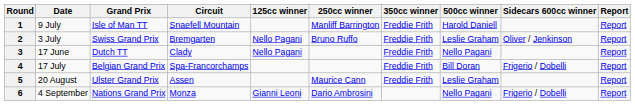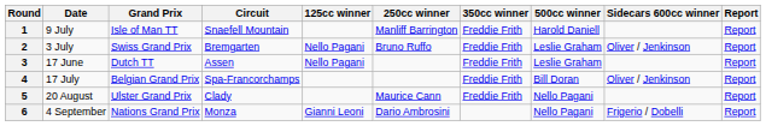 <table class="wikitable" style="font-size: 85%">
 <tr>
 <th>Round</th>
 <th>Date</th>
 <th>Grand Prix</th>
 <th>Circuit</th>
 <th>125cc winner</th>
 <th>250cc winner</th>
 <th>350cc winner</th>
 <th>500cc winner</th>
 <th>Sidecars 600cc winner</th>
 <th>Report</th>
 </tr>
 <tr>
 <th>1</th>
 <td>9 July</td>
 <td> <a href='#'>Isle of Man TT</a></td>
 <td><a href='#'>Snaefell Mountain</a></td>
 <td></td>
 <td> <a href='#'>Manliff Barrington</a></td>
 <td> <a href='#'>Freddie Frith</a></td>
 <td> <a href='#'>Harold Daniell</a></td>
 <td></td>
 <td><a href='#'>Report</a></td>
 </tr>
 <tr>
 <th>2</th>
 <td>3 July</td>
 <td> <a href='#'>Swiss Grand Prix</a></td>
 <td><a href='#'>Bremgarten</a></td>
 <td> <a href='#'>Nello Pagani</a></td>
 <td> <a href='#'>Bruno Ruffo</a></td>
 <td> <a href='#'>Freddie Frith</a></td>
 <td> <a href='#'>Leslie Graham</a></td>
 <td> <a href='#'>Oliver</a> / <a href='#'>Jenkinson</a></td>
 <td><a href='#'>Report</a></td>
 </tr>
 <tr>
 <th>3</th>
 <td>17 June</td>
 <td> <a href='#'>Dutch TT</a></td>
-<td><a href='#'>Clady</a></td>
+<td><a href='#'>Assen</a></td>
 <td> <a href='#'>Nello Pagani</a></td>
 <td></td>
 <td> <a href='#'>Freddie Frith</a></td>
-<td> <a href='#'>Nello Pagani</a></td>
+<td> <a href='#'>Leslie Graham</a></td>
 <td></td>
 <td><a href='#'>Report</a></td>
 </tr>
 <tr>
 <th>4</th>
 <td>17 July</td>
 <td> <a href='#'>Belgian Grand Prix</a></td>
 <td><a href='#'>Spa-Francorchamps</a></td>
 <td></td>
 <td></td>
 <td> <a href='#'>Freddie Frith</a></td>
 <td> <a href='#'>Bill Doran</a></td>
-<td> <a href='#'>Frigerio</a> / <a href='#'>Dobelli</a></td>
+<td> <a href='#'>Oliver</a> / <a href='#'>Jenkinson</a></td>
 <td><a href='#'>Report</a></td>
 </tr>
 <tr>
 <th>5</th>
 <td>20 August</td>
 <td> <a href='#'>Ulster Grand Prix</a></td>
-<td><a href='#'>Assen</a></td>
+<td><a href='#'>Clady</a></td>
 <td></td>
 <td> <a href='#'>Maurice Cann</a></td>
 <td> <a href='#'>Freddie Frith</a></td>
-<td> <a href='#'>Leslie Graham</a></td>
+<td> <a href='#'>Nello Pagani</a></td>
 <td></td>
 <td><a href='#'>Report</a></td>
 </tr>
 <tr>
 <th>6</th>
 <td>4 September</td>
 <td> <a href='#'>Nations Grand Prix</a></td>
 <td><a href='#'>Monza</a></td>
 <td> <a href='#'>Gianni Leoni</a></td>
 <td> <a href='#'>Dario Ambrosini</a></td>
 <td></td>
 <td> <a href='#'>Nello Pagani</a></td>
 <td> <a href='#'>Frigerio</a> / <a href='#'>Dobelli</a></td>
 <td><a href='#'>Report</a></td>
 </tr>
 </table>
